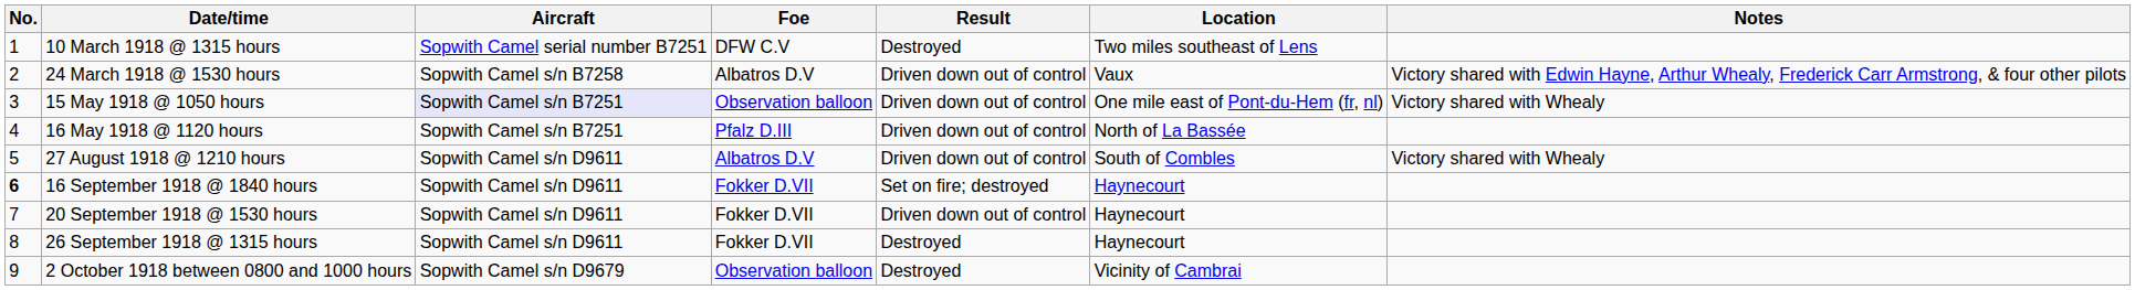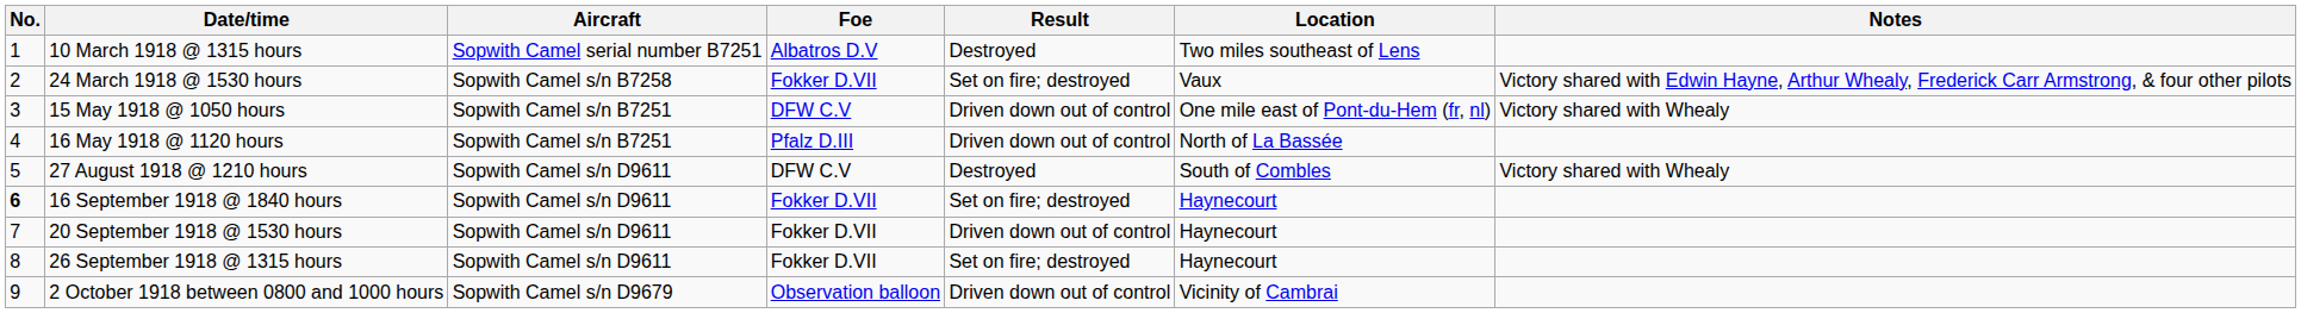 <table class="wikitable">
 <tr>
 <th>No.</th>
 <th>Date/time</th>
 <th>Aircraft</th>
 <th>Foe</th>
 <th>Result</th>
 <th>Location</th>
 <th>Notes</th>
 </tr>
 <tr>
 <td>1</td>
 <td>10 March 1918 @ 1315 hours</td>
 <td><a href='#'>Sopwith Camel</a> serial number B7251</td>
-<td>DFW C.V</td>
+<td><a href='#'>Albatros D.V</a></td>
 <td>Destroyed</td>
 <td>Two miles southeast of <a href='#'>Lens</a></td>
 <td></td>
 </tr>
 <tr>
 <td>2</td>
 <td>24 March 1918 @ 1530 hours</td>
 <td>Sopwith Camel s/n B7258</td>
-<td>Albatros D.V</td>
-<td>Driven down out of control</td>
+<td><a href='#'>Fokker D.VII</a></td>
+<td>Set on fire; destroyed</td>
 <td>Vaux</td>
 <td>Victory shared with <a href='#'>Edwin Hayne</a>, <a href='#'>Arthur Whealy</a>, <a href='#'>Frederick Carr Armstrong</a>, & four other pilots</td>
 </tr>
 <tr>
 <td>3</td>
 <td>15 May 1918 @ 1050 hours</td>
-<td style="background: lavender;">Sopwith Camel s/n B7251</td>
-<td><a href='#'>Observation balloon</a></td>
+<td>Sopwith Camel s/n B7251</td>
+<td><a href='#'>DFW C.V</a></td>
 <td>Driven down out of control</td>
 <td>One mile east of <a href='#'>Pont-du-Hem</a> (<a href='#'>fr</a>, <a href='#'>nl</a>)</td>
 <td>Victory shared with Whealy</td>
 </tr>
 <tr>
 <td>4</td>
 <td>16 May 1918 @ 1120 hours</td>
 <td>Sopwith Camel s/n B7251</td>
 <td><a href='#'>Pfalz D.III</a></td>
 <td>Driven down out of control</td>
 <td>North of <a href='#'>La Bassée</a></td>
 <td></td>
 </tr>
 <tr>
 <td>5</td>
 <td>27 August 1918 @ 1210 hours</td>
 <td>Sopwith Camel s/n D9611</td>
-<td><a href='#'>Albatros D.V</a></td>
-<td>Driven down out of control</td>
+<td>DFW C.V</td>
+<td>Destroyed</td>
 <td>South of <a href='#'>Combles</a></td>
 <td>Victory shared with Whealy</td>
 </tr>
 <tr>
 <td><strong>6</strong></td>
 <td>16 September 1918 @ 1840 hours</td>
 <td>Sopwith Camel s/n D9611</td>
 <td><a href='#'>Fokker D.VII</a></td>
 <td>Set on fire; destroyed</td>
 <td><a href='#'>Haynecourt</a></td>
 <td></td>
 </tr>
 <tr>
 <td>7</td>
 <td>20 September 1918 @ 1530 hours</td>
 <td>Sopwith Camel s/n D9611</td>
 <td>Fokker D.VII</td>
 <td>Driven down out of control</td>
 <td>Haynecourt</td>
 <td></td>
 </tr>
 <tr>
 <td>8</td>
 <td>26 September 1918 @ 1315 hours</td>
 <td>Sopwith Camel s/n D9611</td>
 <td>Fokker D.VII</td>
-<td>Destroyed</td>
+<td>Set on fire; destroyed</td>
 <td>Haynecourt</td>
 <td></td>
 </tr>
 <tr>
 <td>9</td>
 <td>2 October 1918 between 0800 and 1000 hours</td>
 <td>Sopwith Camel s/n D9679</td>
 <td><a href='#'>Observation balloon</a></td>
-<td>Destroyed</td>
+<td>Driven down out of control</td>
 <td>Vicinity of <a href='#'>Cambrai</a></td>
 <td></td>
 </tr>
 <tr>
 </tr>
 </table>
